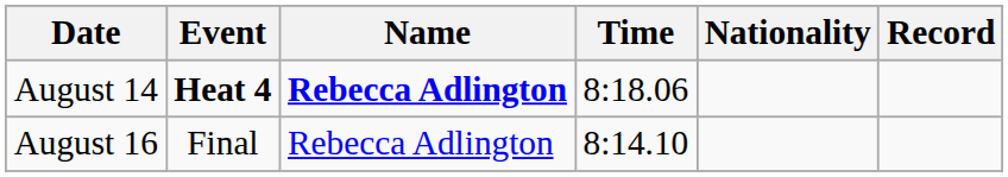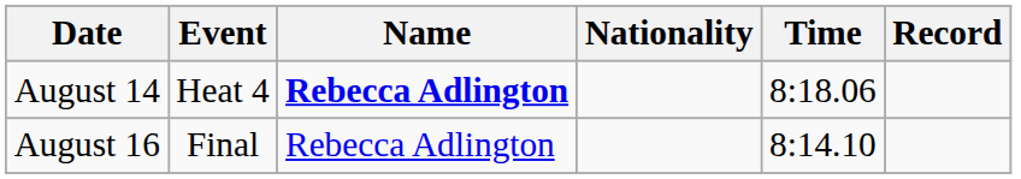 <table class=wikitable style=text-align:center>
 <tr>
 <th>Date</th>
 <th>Event</th>
 <th>Name</th>
+<th>Nationality</th>
 <th>Time</th>
-<th>Nationality</th>
 <th>Record</th>
 </tr>
 <tr>
 <td>August 14</td>
-<td><strong>Heat 4</strong></td>
+<td>Heat 4</td>
 <td align=left><strong><a href='#'>Rebecca Adlington</a></strong></td>
+<td align=left></td>
 <td>8:18.06</td>
-<td align=left></td>
 <td></td>
 </tr>
 <tr>
 <td>August 16</td>
 <td>Final</td>
 <td align=left><a href='#'>Rebecca Adlington</a></td>
+<td align=left></td>
 <td>8:14.10</td>
-<td align=left></td>
 <td></td>
 </tr>
 </table>
